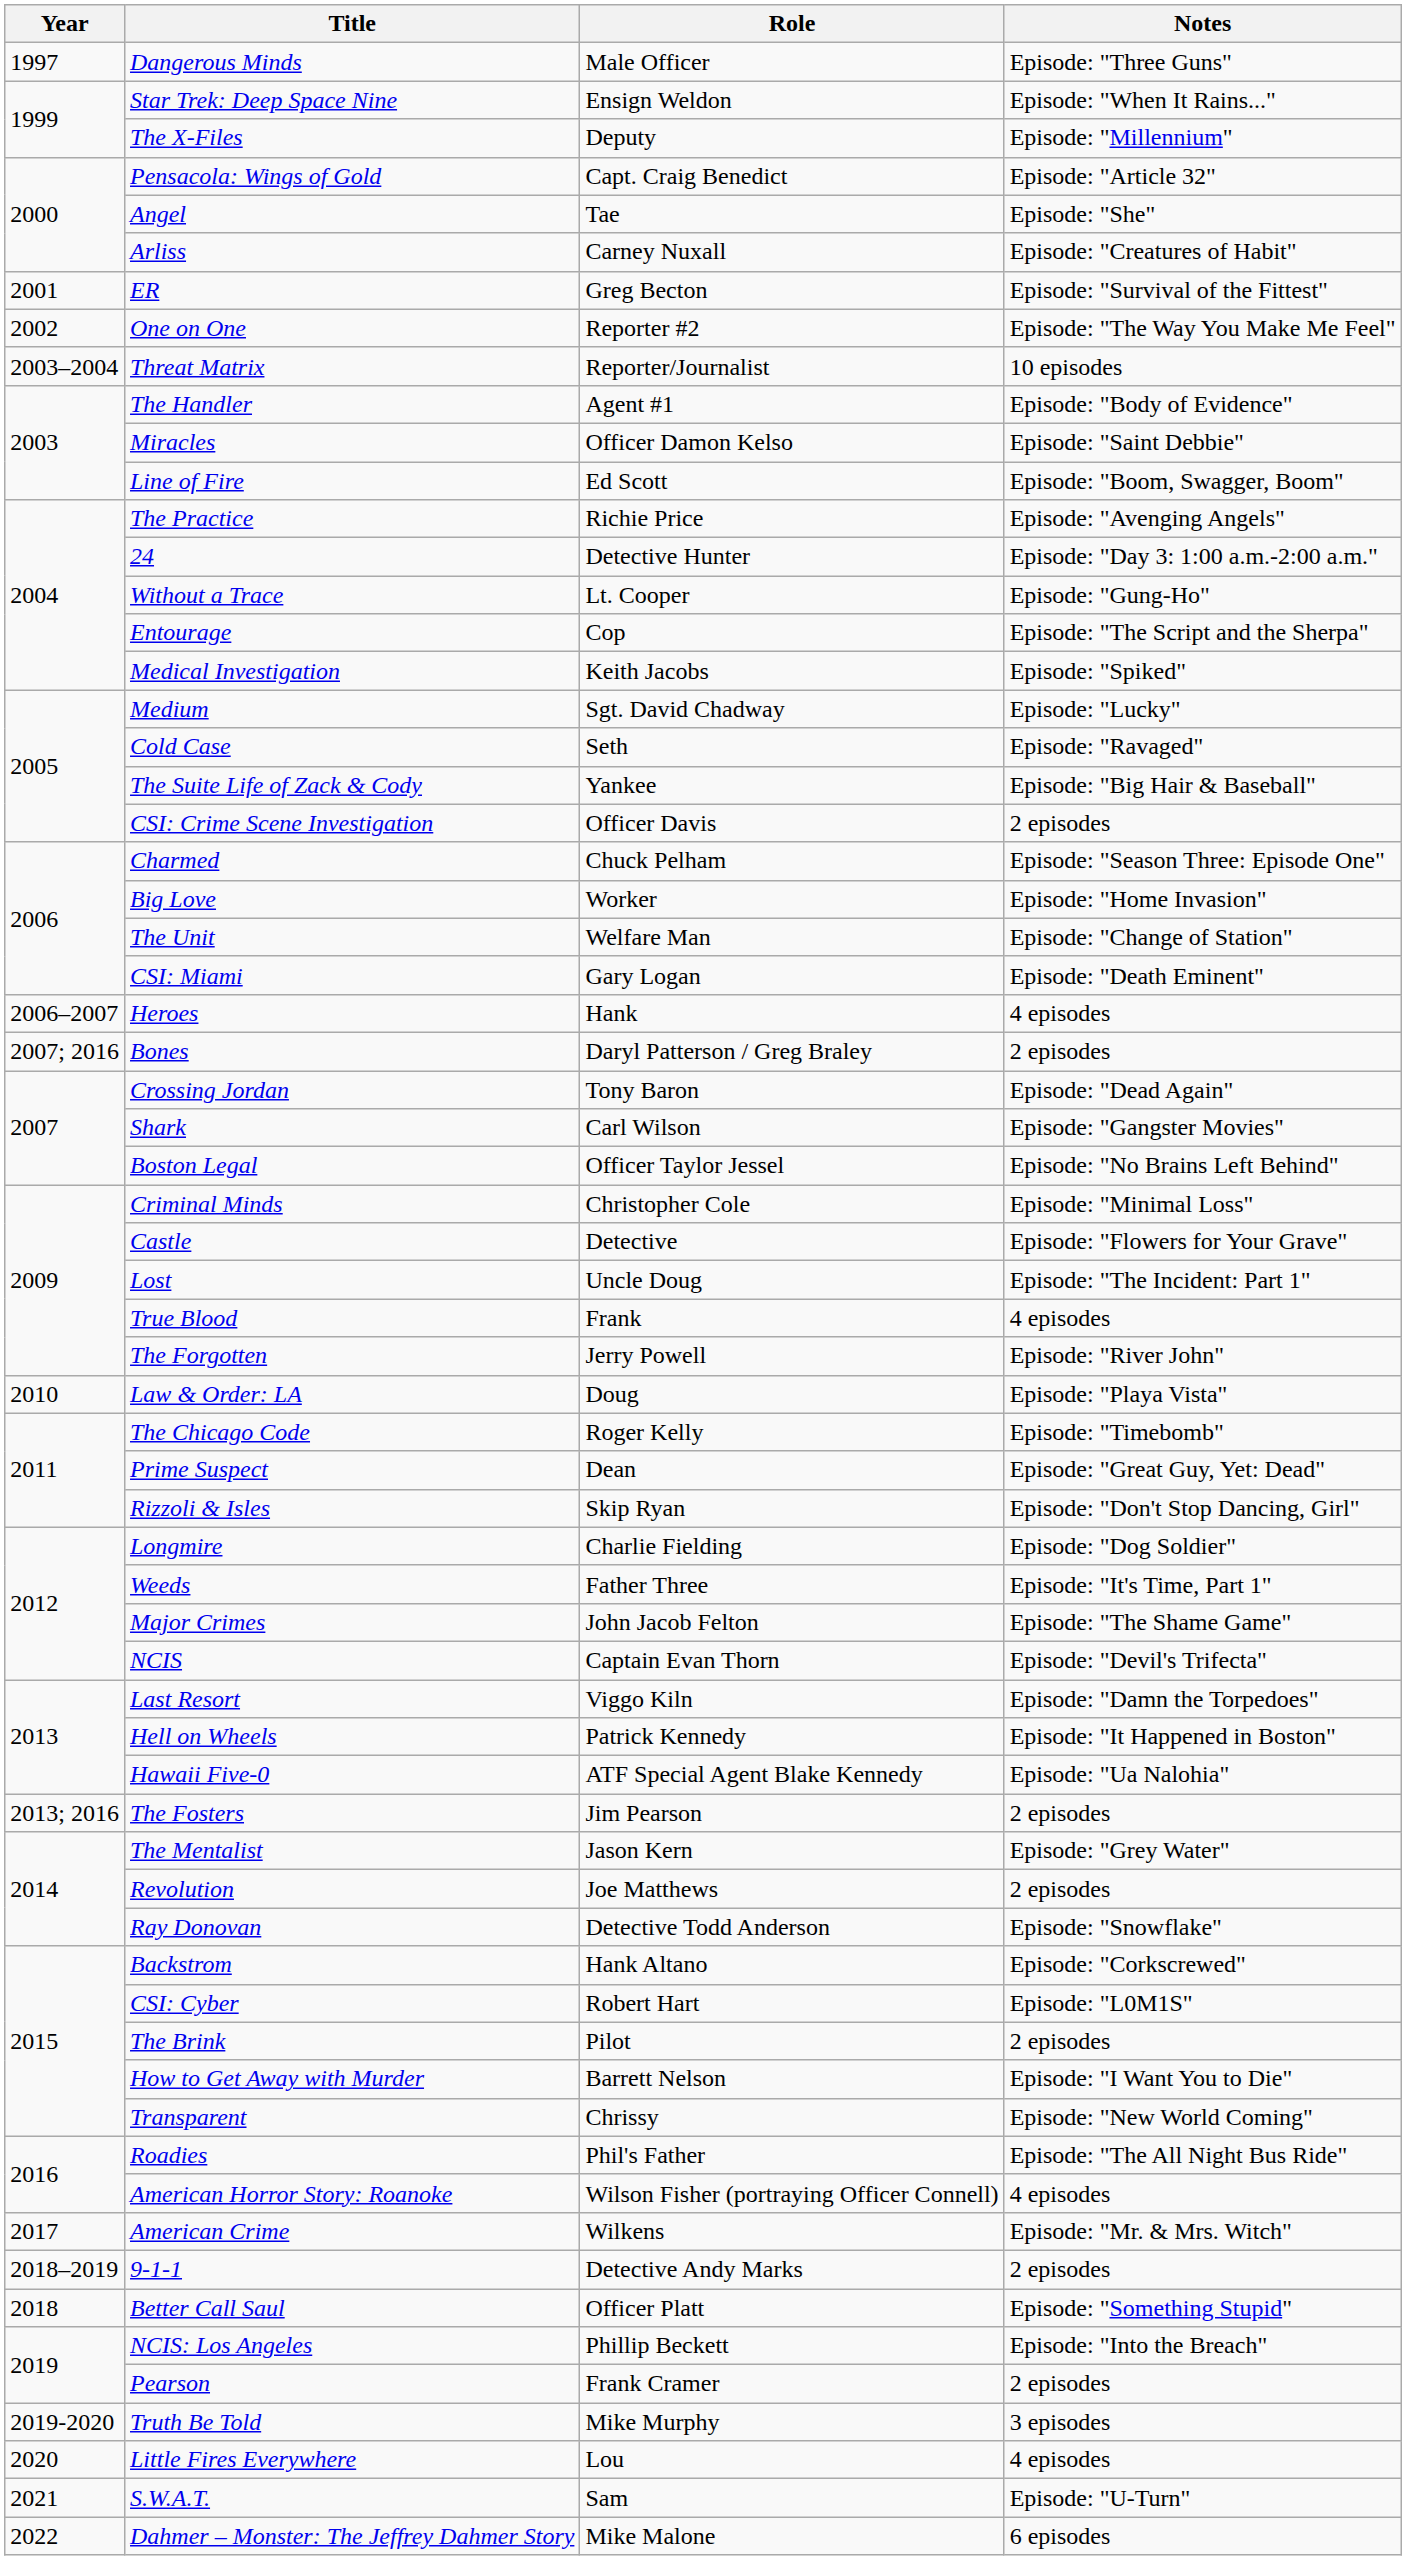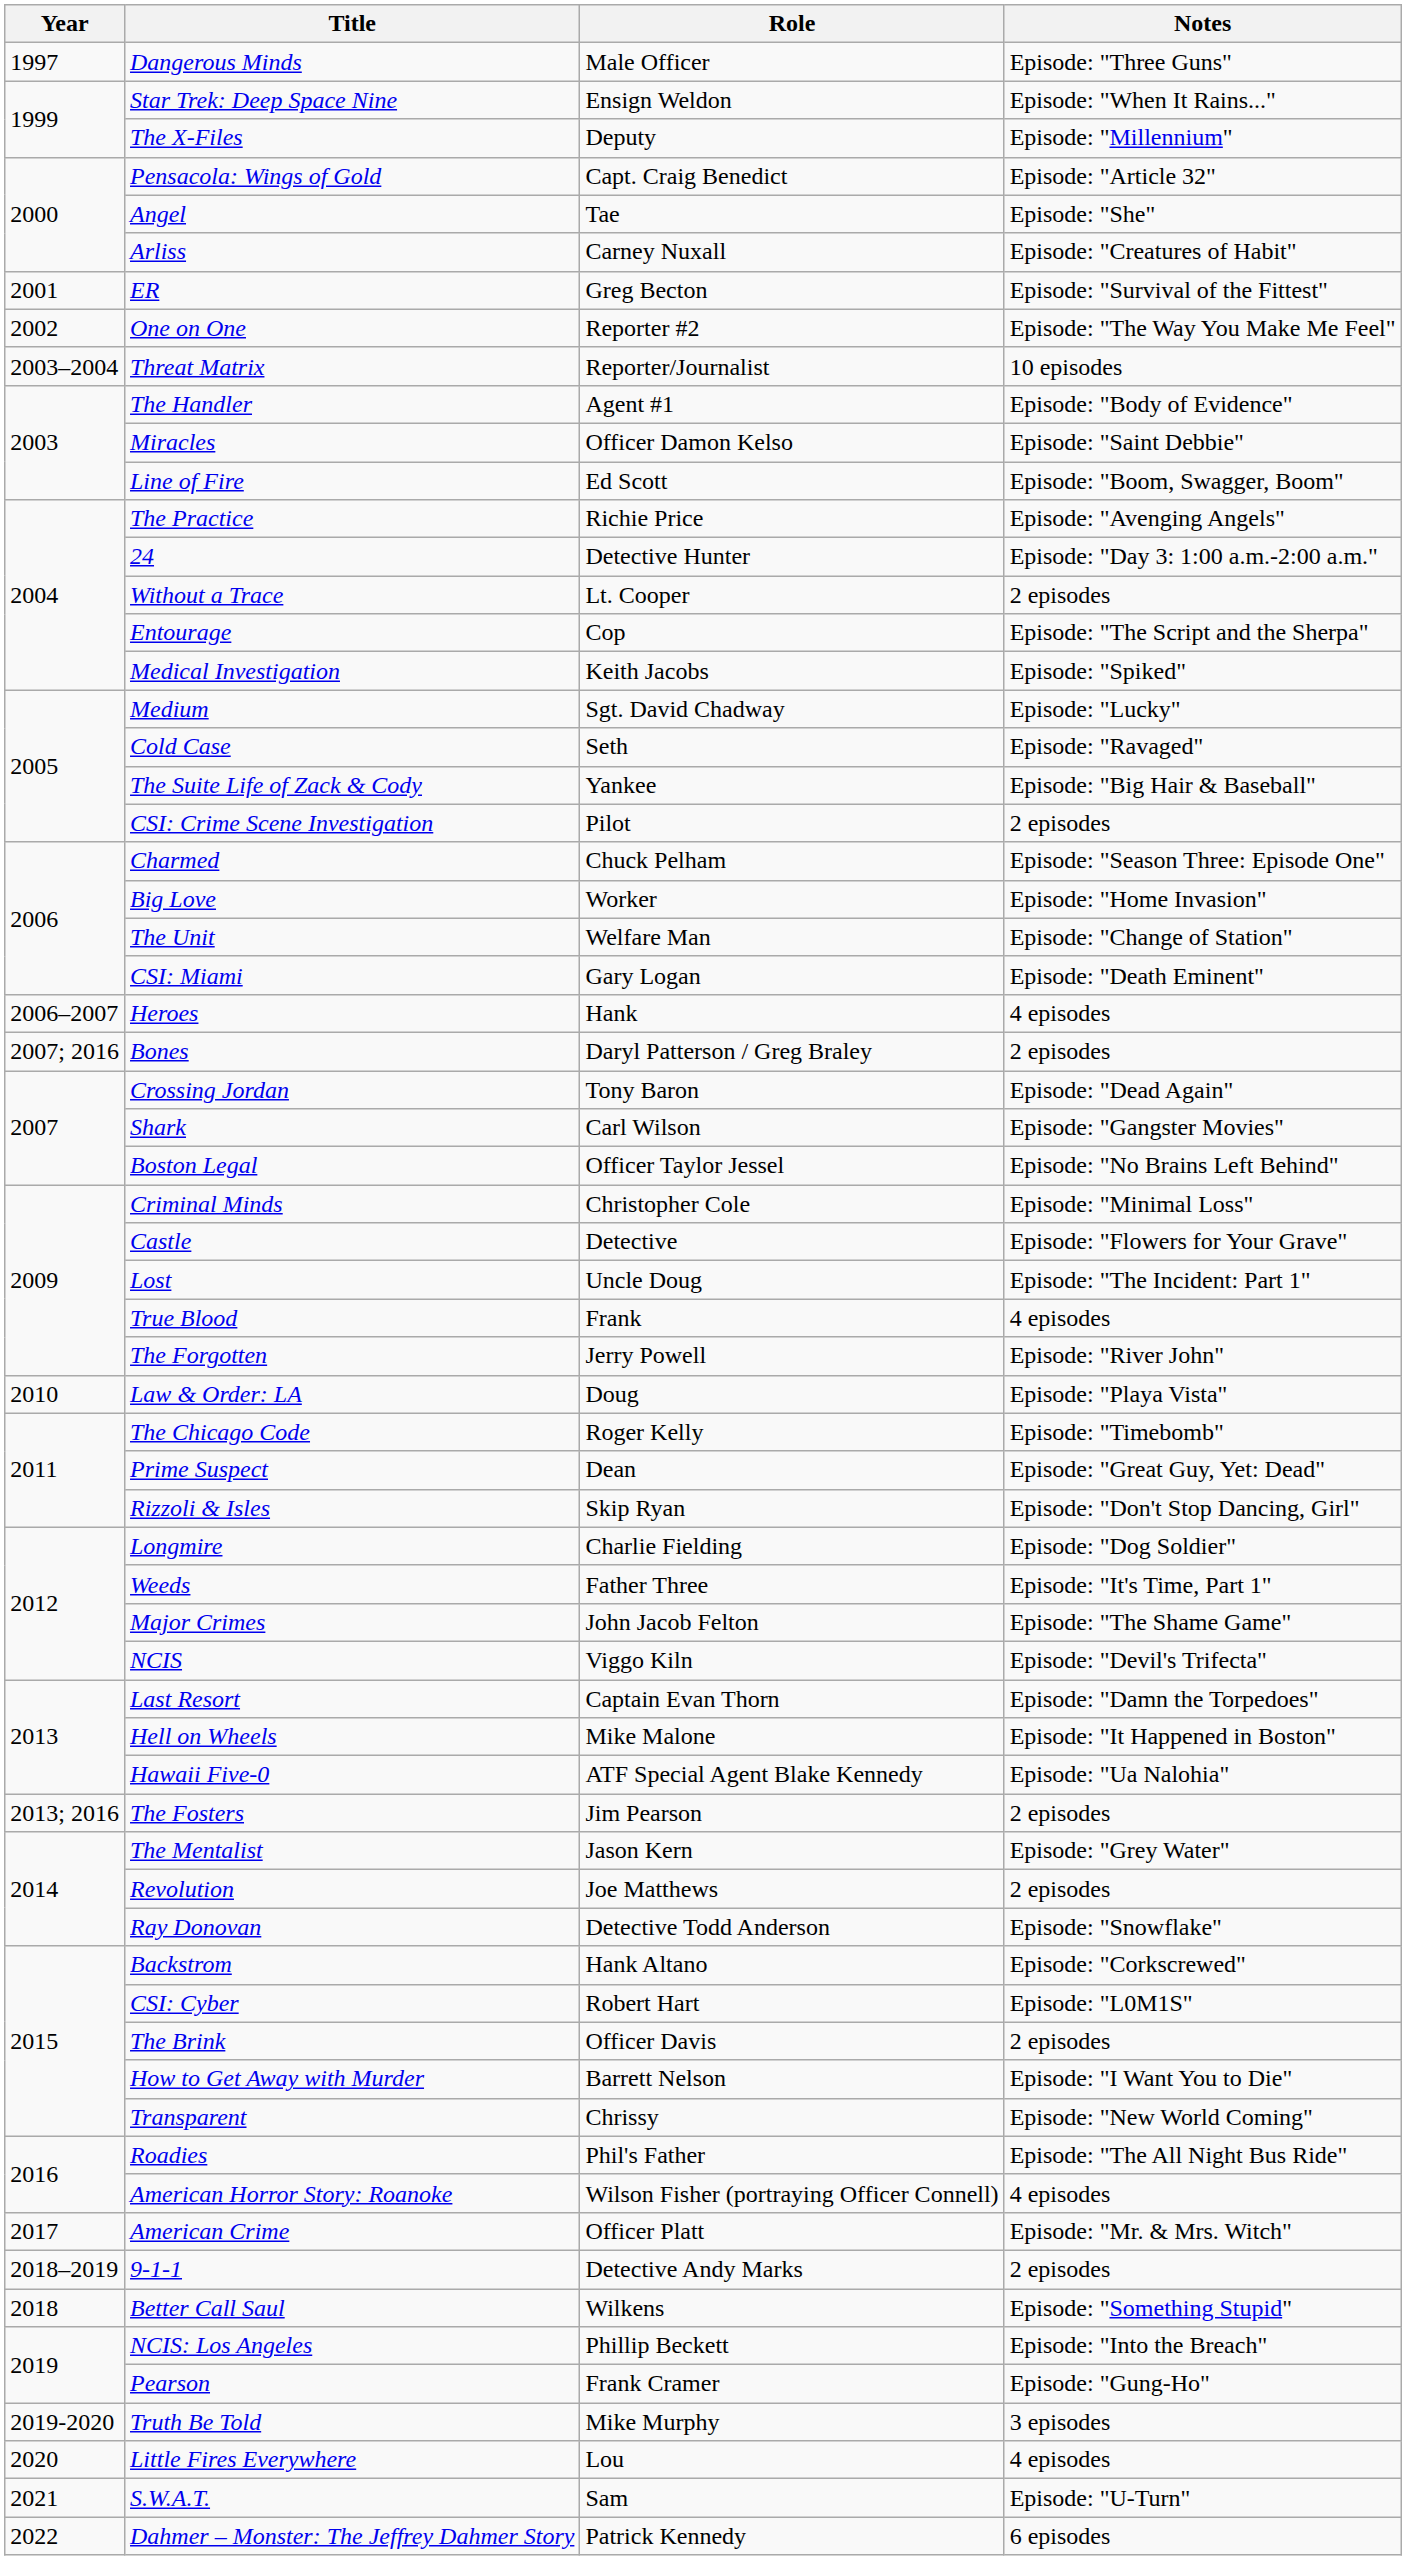 <table class="wikitable">
 <tr>
 <th>Year</th>
 <th>Title</th>
 <th>Role</th>
 <th>Notes</th>
 </tr>
 <tr>
 <td>1997</td>
 <td><em><a href='#'>Dangerous Minds</a></em></td>
 <td>Male Officer</td>
 <td>Episode: "Three Guns"</td>
 </tr>
 <tr>
 <td rowspan="2">1999</td>
 <td><em><a href='#'>Star Trek: Deep Space Nine</a></em></td>
 <td>Ensign Weldon</td>
 <td>Episode: "When It Rains..."</td>
 </tr>
 <tr>
 <td><em><a href='#'>The X-Files</a></em></td>
 <td>Deputy</td>
 <td>Episode: "<a href='#'>Millennium</a>"</td>
 </tr>
 <tr>
 <td rowspan="3">2000</td>
 <td><em><a href='#'>Pensacola: Wings of Gold</a></em></td>
 <td>Capt. Craig Benedict</td>
 <td>Episode: "Article 32"</td>
 </tr>
 <tr>
 <td><em><a href='#'>Angel</a></em></td>
 <td>Tae</td>
 <td>Episode: "She"</td>
 </tr>
 <tr>
 <td><em><a href='#'>Arliss</a></em></td>
 <td>Carney Nuxall</td>
 <td>Episode: "Creatures of Habit"</td>
 </tr>
 <tr>
 <td>2001</td>
 <td><em><a href='#'>ER</a></em></td>
 <td>Greg Becton</td>
 <td>Episode: "Survival of the Fittest"</td>
 </tr>
 <tr>
 <td>2002</td>
 <td><em><a href='#'>One on One</a></em></td>
 <td>Reporter #2</td>
 <td>Episode: "The Way You Make Me Feel"</td>
 </tr>
 <tr>
 <td>2003–2004</td>
 <td><em><a href='#'>Threat Matrix</a></em></td>
 <td>Reporter/Journalist</td>
 <td>10 episodes</td>
 </tr>
 <tr>
 <td rowspan="3">2003</td>
 <td><em><a href='#'>The Handler</a></em></td>
 <td>Agent #1</td>
 <td>Episode: "Body of Evidence"</td>
 </tr>
 <tr>
 <td><em><a href='#'>Miracles</a></em></td>
 <td>Officer Damon Kelso</td>
 <td>Episode: "Saint Debbie"</td>
 </tr>
 <tr>
 <td><em><a href='#'>Line of Fire</a></em></td>
 <td>Ed Scott</td>
 <td>Episode: "Boom, Swagger, Boom"</td>
 </tr>
 <tr>
 <td rowspan="5">2004</td>
 <td><em><a href='#'>The Practice</a></em></td>
 <td>Richie Price</td>
 <td>Episode: "Avenging Angels"</td>
 </tr>
 <tr>
 <td><em><a href='#'>24</a></em></td>
 <td>Detective Hunter</td>
 <td>Episode: "Day 3: 1:00 a.m.-2:00 a.m."</td>
 </tr>
 <tr>
 <td><em><a href='#'>Without a Trace</a></em></td>
 <td>Lt. Cooper</td>
-<td>Episode: "Gung-Ho"</td>
+<td>2 episodes</td>
 </tr>
 <tr>
 <td><em><a href='#'>Entourage</a></em></td>
 <td>Cop</td>
 <td>Episode: "The Script and the Sherpa"</td>
 </tr>
 <tr>
 <td><em><a href='#'>Medical Investigation</a></em></td>
 <td>Keith Jacobs</td>
 <td>Episode: "Spiked"</td>
 </tr>
 <tr>
 <td rowspan="4">2005</td>
 <td><em><a href='#'>Medium</a></em></td>
 <td>Sgt. David Chadway</td>
 <td>Episode: "Lucky"</td>
 </tr>
 <tr>
 <td><em><a href='#'>Cold Case</a></em></td>
 <td>Seth</td>
 <td>Episode: "Ravaged"</td>
 </tr>
 <tr>
 <td><em><a href='#'>The Suite Life of Zack & Cody</a></em></td>
 <td>Yankee</td>
 <td>Episode: "Big Hair & Baseball"</td>
 </tr>
 <tr>
 <td><em><a href='#'>CSI: Crime Scene Investigation</a></em></td>
-<td>Officer Davis</td>
+<td>Pilot</td>
 <td>2 episodes</td>
 </tr>
 <tr>
 <td rowspan="4">2006</td>
 <td><em><a href='#'>Charmed</a></em></td>
 <td>Chuck Pelham</td>
 <td>Episode: "Season Three: Episode One"</td>
 </tr>
 <tr>
 <td><em><a href='#'>Big Love</a></em></td>
 <td>Worker</td>
 <td>Episode: "Home Invasion"</td>
 </tr>
 <tr>
 <td><em><a href='#'>The Unit</a></em></td>
 <td>Welfare Man</td>
 <td>Episode: "Change of Station"</td>
 </tr>
 <tr>
 <td><em><a href='#'>CSI: Miami</a></em></td>
 <td>Gary Logan</td>
 <td>Episode: "Death Eminent"</td>
 </tr>
 <tr>
 <td>2006–2007</td>
 <td><em><a href='#'>Heroes</a></em></td>
 <td>Hank</td>
 <td>4 episodes</td>
 </tr>
 <tr>
 <td>2007; 2016</td>
 <td><em><a href='#'>Bones</a></em></td>
 <td>Daryl Patterson / Greg Braley</td>
 <td>2 episodes</td>
 </tr>
 <tr>
 <td rowspan="3">2007</td>
 <td><em><a href='#'>Crossing Jordan</a></em></td>
 <td>Tony Baron</td>
 <td>Episode: "Dead Again"</td>
 </tr>
 <tr>
 <td><em><a href='#'>Shark</a></em></td>
 <td>Carl Wilson</td>
 <td>Episode: "Gangster Movies"</td>
 </tr>
 <tr>
 <td><em><a href='#'>Boston Legal</a></em></td>
 <td>Officer Taylor Jessel</td>
 <td>Episode: "No Brains Left Behind"</td>
 </tr>
 <tr>
 <td rowspan="5">2009</td>
 <td><em><a href='#'>Criminal Minds</a></em></td>
 <td>Christopher Cole</td>
 <td>Episode: "Minimal Loss"</td>
 </tr>
 <tr>
 <td><em><a href='#'>Castle</a></em></td>
 <td>Detective</td>
 <td>Episode: "Flowers for Your Grave"</td>
 </tr>
 <tr>
 <td><em><a href='#'>Lost</a></em></td>
 <td>Uncle Doug</td>
 <td>Episode: "The Incident: Part 1"</td>
 </tr>
 <tr>
 <td><em><a href='#'>True Blood</a></em></td>
 <td>Frank</td>
 <td>4 episodes</td>
 </tr>
 <tr>
 <td><em><a href='#'>The Forgotten</a></em></td>
 <td>Jerry Powell</td>
 <td>Episode: "River John"</td>
 </tr>
 <tr>
 <td>2010</td>
 <td><em><a href='#'>Law & Order: LA</a></em></td>
 <td>Doug</td>
 <td>Episode: "Playa Vista"</td>
 </tr>
 <tr>
 <td rowspan="3">2011</td>
 <td><em><a href='#'>The Chicago Code</a></em></td>
 <td>Roger Kelly</td>
 <td>Episode: "Timebomb"</td>
 </tr>
 <tr>
 <td><em><a href='#'>Prime Suspect</a></em></td>
 <td>Dean</td>
 <td>Episode: "Great Guy, Yet: Dead"</td>
 </tr>
 <tr>
 <td><em><a href='#'>Rizzoli & Isles</a></em></td>
 <td>Skip Ryan</td>
 <td>Episode: "Don't Stop Dancing, Girl"</td>
 </tr>
 <tr>
 <td rowspan="4">2012</td>
 <td><em><a href='#'>Longmire</a></em></td>
 <td>Charlie Fielding</td>
 <td>Episode: "Dog Soldier"</td>
 </tr>
 <tr>
 <td><em><a href='#'>Weeds</a></em></td>
 <td>Father Three</td>
 <td>Episode: "It's Time, Part 1"</td>
 </tr>
 <tr>
 <td><em><a href='#'>Major Crimes</a></em></td>
 <td>John Jacob Felton</td>
 <td>Episode: "The Shame Game"</td>
 </tr>
 <tr>
 <td><em><a href='#'>NCIS</a></em></td>
-<td>Captain Evan Thorn</td>
+<td>Viggo Kiln</td>
 <td>Episode: "Devil's Trifecta"</td>
 </tr>
 <tr>
 <td rowspan="3">2013</td>
 <td><em><a href='#'>Last Resort</a></em></td>
-<td>Viggo Kiln</td>
+<td>Captain Evan Thorn</td>
 <td>Episode: "Damn the Torpedoes"</td>
 </tr>
 <tr>
 <td><em><a href='#'>Hell on Wheels</a></em></td>
-<td>Patrick Kennedy</td>
+<td>Mike Malone</td>
 <td>Episode: "It Happened in Boston"</td>
 </tr>
 <tr>
 <td><em><a href='#'>Hawaii Five-0</a></em></td>
 <td>ATF Special Agent Blake Kennedy</td>
 <td>Episode: "Ua Nalohia"</td>
 </tr>
 <tr>
 <td>2013; 2016</td>
 <td><em><a href='#'>The Fosters</a></em></td>
 <td>Jim Pearson</td>
 <td>2 episodes</td>
 </tr>
 <tr>
 <td rowspan="3">2014</td>
 <td><em><a href='#'>The Mentalist</a></em></td>
 <td>Jason Kern</td>
 <td>Episode: "Grey Water"</td>
 </tr>
 <tr>
 <td><em><a href='#'>Revolution</a></em></td>
 <td>Joe Matthews</td>
 <td>2 episodes</td>
 </tr>
 <tr>
 <td><em><a href='#'>Ray Donovan</a></em></td>
 <td>Detective Todd Anderson</td>
 <td>Episode: "Snowflake"</td>
 </tr>
 <tr>
 <td rowspan="5">2015</td>
 <td><em><a href='#'>Backstrom</a></em></td>
 <td>Hank Altano</td>
 <td>Episode: "Corkscrewed"</td>
 </tr>
 <tr>
 <td><em><a href='#'>CSI: Cyber</a></em></td>
 <td>Robert Hart</td>
 <td>Episode: "L0M1S"</td>
 </tr>
 <tr>
 <td><em><a href='#'>The Brink</a></em></td>
-<td>Pilot</td>
+<td>Officer Davis</td>
 <td>2 episodes</td>
 </tr>
 <tr>
 <td><em><a href='#'>How to Get Away with Murder</a></em></td>
 <td>Barrett Nelson</td>
 <td>Episode: "I Want You to Die"</td>
 </tr>
 <tr>
 <td><em><a href='#'>Transparent</a></em></td>
 <td>Chrissy</td>
 <td>Episode: "New World Coming"</td>
 </tr>
 <tr>
 <td rowspan="2">2016</td>
 <td><em><a href='#'>Roadies</a></em></td>
 <td>Phil's Father</td>
 <td>Episode: "The All Night Bus Ride"</td>
 </tr>
 <tr>
 <td><em><a href='#'>American Horror Story: Roanoke</a></em></td>
 <td>Wilson Fisher (portraying Officer Connell)</td>
 <td>4 episodes</td>
 </tr>
 <tr>
 <td>2017</td>
 <td><em><a href='#'>American Crime</a></em></td>
-<td>Wilkens</td>
+<td>Officer Platt</td>
 <td>Episode: "Mr. & Mrs. Witch"</td>
 </tr>
 <tr>
 <td>2018–2019</td>
 <td><em><a href='#'>9-1-1</a></em></td>
 <td>Detective Andy Marks</td>
 <td>2 episodes</td>
 </tr>
 <tr>
 <td>2018</td>
 <td><em><a href='#'>Better Call Saul</a></em></td>
-<td>Officer Platt</td>
+<td>Wilkens</td>
 <td>Episode: "<a href='#'>Something Stupid</a>"</td>
 </tr>
 <tr>
 <td rowspan="2">2019</td>
 <td><em><a href='#'>NCIS: Los Angeles</a></em></td>
 <td>Phillip Beckett</td>
 <td>Episode: "Into the Breach"</td>
 </tr>
 <tr>
 <td><em><a href='#'>Pearson</a></em></td>
 <td>Frank Cramer</td>
-<td>2 episodes</td>
+<td>Episode: "Gung-Ho"</td>
 </tr>
 <tr>
 <td>2019-2020</td>
 <td><em><a href='#'>Truth Be Told</a></em></td>
 <td>Mike Murphy</td>
 <td>3 episodes</td>
 </tr>
 <tr>
 <td>2020</td>
 <td><em><a href='#'>Little Fires Everywhere</a></em></td>
 <td>Lou</td>
 <td>4 episodes</td>
 </tr>
 <tr>
 <td>2021</td>
 <td><em><a href='#'>S.W.A.T.</a></em></td>
 <td>Sam</td>
 <td>Episode: "U-Turn"</td>
 </tr>
 <tr>
 <td>2022</td>
 <td><em><a href='#'>Dahmer – Monster: The Jeffrey Dahmer Story</a></em></td>
-<td>Mike Malone</td>
+<td>Patrick Kennedy</td>
 <td>6 episodes</td>
 </tr>
 </table>
